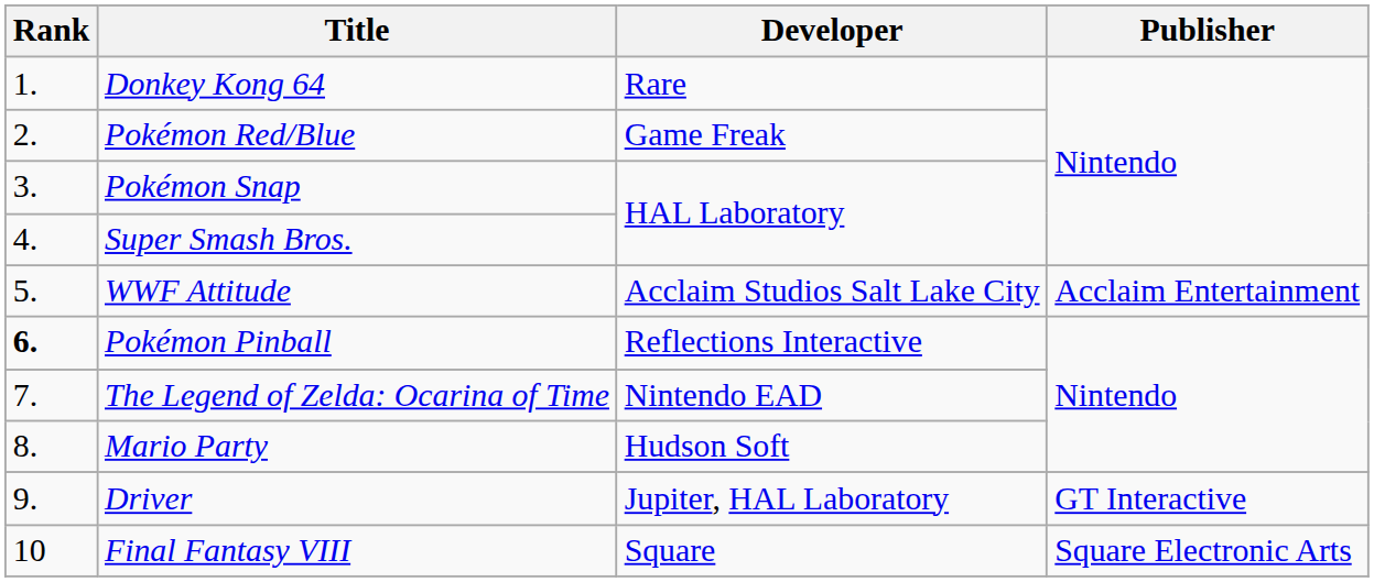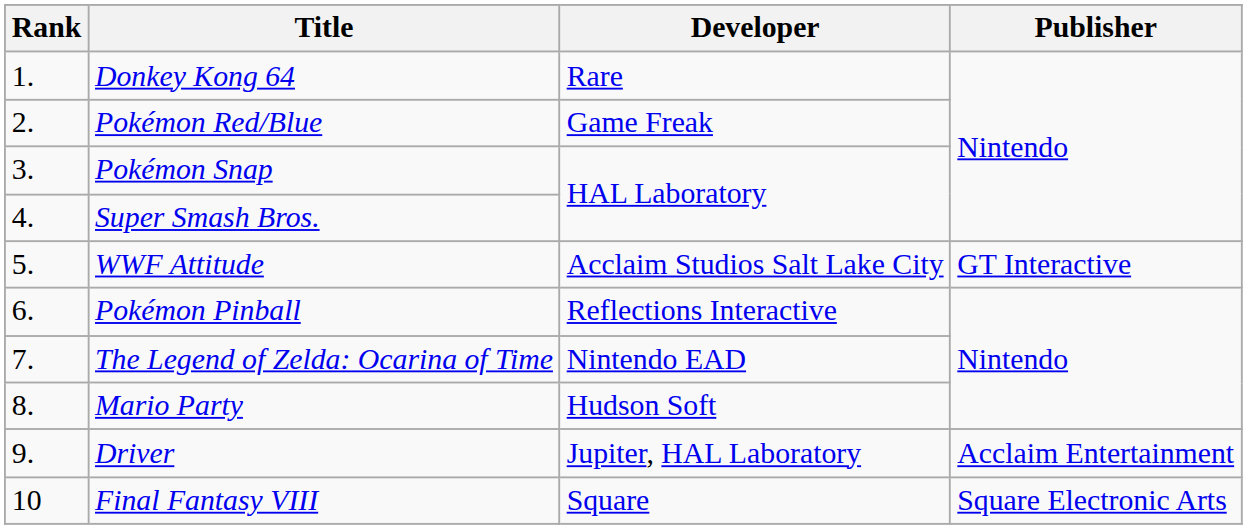 <table class="wikitable">
 <tr>
 <th>Rank</th>
 <th>Title</th>
 <th>Developer</th>
 <th>Publisher</th>
 </tr>
 <tr>
 <td>1.</td>
 <td><em><a href='#'>Donkey Kong 64</a></em></td>
 <td><a href='#'>Rare</a></td>
 <td rowspan="4"><a href='#'>Nintendo</a></td>
 </tr>
 <tr>
 <td>2.</td>
 <td><em><a href='#'>Pokémon Red/Blue</a></em></td>
 <td><a href='#'>Game Freak</a></td>
 </tr>
 <tr>
 <td>3.</td>
 <td><em><a href='#'>Pokémon Snap</a></em></td>
 <td rowspan="2"><a href='#'>HAL Laboratory</a></td>
 </tr>
 <tr>
 <td>4.</td>
 <td><em><a href='#'>Super Smash Bros.</a></em></td>
 </tr>
 <tr>
 <td>5.</td>
 <td><em><a href='#'>WWF Attitude</a></em></td>
 <td><a href='#'>Acclaim Studios Salt Lake City</a></td>
-<td><a href='#'>Acclaim Entertainment</a></td>
+<td><a href='#'>GT Interactive</a></td>
 </tr>
 <tr>
-<td><strong>6.</strong></td>
+<td>6.</td>
 <td><em><a href='#'>Pokémon Pinball</a></em></td>
 <td><a href='#'>Reflections Interactive</a></td>
 <td rowspan="3"><a href='#'>Nintendo</a></td>
 </tr>
 <tr>
 <td>7.</td>
 <td><em><a href='#'>The Legend of Zelda: Ocarina of Time</a></em></td>
 <td><a href='#'>Nintendo EAD</a></td>
 </tr>
 <tr>
 <td>8.</td>
 <td><em><a href='#'>Mario Party</a></em></td>
 <td><a href='#'>Hudson Soft</a></td>
 </tr>
 <tr>
 <td>9.</td>
 <td><em><a href='#'>Driver</a></em></td>
 <td><a href='#'>Jupiter</a>, <a href='#'>HAL Laboratory</a></td>
-<td><a href='#'>GT Interactive</a></td>
+<td><a href='#'>Acclaim Entertainment</a></td>
 </tr>
 <tr>
 <td>10</td>
 <td><em><a href='#'>Final Fantasy VIII</a></em></td>
 <td><a href='#'>Square</a></td>
 <td><a href='#'>Square Electronic Arts</a></td>
 </tr>
 </table>
